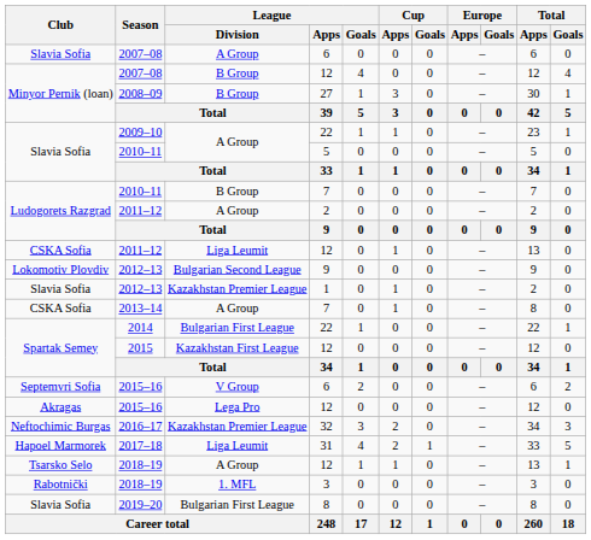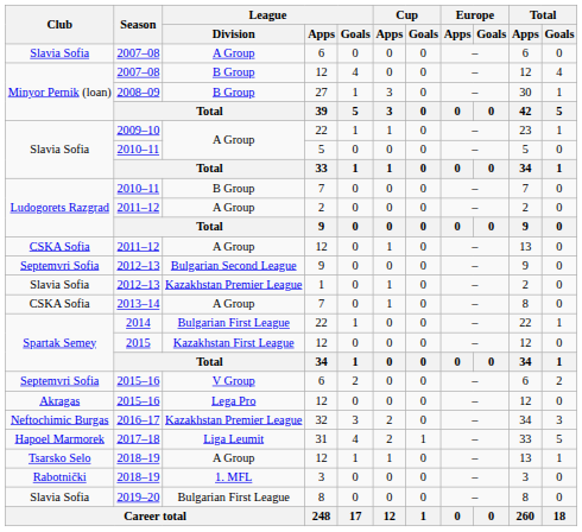 <table class="wikitable" style="text-align:center">
 <tr>
 <th rowspan="2">Club</th>
 <th rowspan="2">Season</th>
 <th colspan="3">League</th>
 <th colspan="2">Cup</th>
 <th colspan="2">Europe</th>
 <th colspan="2">Total</th>
 </tr>
 <tr>
 <th>Division</th>
 <th>Apps</th>
 <th>Goals</th>
 <th>Apps</th>
 <th>Goals</th>
 <th>Apps</th>
 <th>Goals</th>
 <th>Apps</th>
 <th>Goals</th>
 </tr>
 <tr>
 <td><a href='#'>Slavia Sofia</a></td>
 <td><a href='#'>2007–08</a></td>
 <td><a href='#'>A Group</a></td>
 <td>6</td>
 <td>0</td>
 <td>0</td>
 <td>0</td>
 <td colspan="2">–</td>
 <td>6</td>
 <td>0</td>
 </tr>
 <tr>
 <td rowspan="3"><a href='#'>Minyor Pernik</a> (loan)</td>
 <td><a href='#'>2007–08</a></td>
 <td><a href='#'>B Group</a></td>
 <td>12</td>
 <td>4</td>
 <td>0</td>
 <td>0</td>
 <td colspan="2">–</td>
 <td>12</td>
 <td>4</td>
 </tr>
 <tr>
 <td><a href='#'>2008–09</a></td>
 <td><a href='#'>B Group</a></td>
 <td>27</td>
 <td>1</td>
 <td>3</td>
 <td>0</td>
 <td colspan="2">–</td>
 <td>30</td>
 <td>1</td>
 </tr>
 <tr>
 <th colspan="2">Total</th>
 <th>39</th>
 <th>5</th>
 <th>3</th>
 <th>0</th>
 <th>0</th>
 <th>0</th>
 <th>42</th>
 <th>5</th>
 </tr>
 <tr>
 <td rowspan="3">Slavia Sofia</td>
 <td><a href='#'>2009–10</a></td>
 <td rowspan="2">A Group</td>
 <td>22</td>
 <td>1</td>
 <td>1</td>
 <td>0</td>
 <td colspan="2">–</td>
 <td>23</td>
 <td>1</td>
 </tr>
 <tr>
 <td><a href='#'>2010–11</a></td>
 <td>5</td>
 <td>0</td>
 <td>0</td>
 <td>0</td>
 <td colspan="2">–</td>
 <td>5</td>
 <td>0</td>
 </tr>
 <tr>
 <th colspan="2">Total</th>
 <th>33</th>
 <th>1</th>
 <th>1</th>
 <th>0</th>
 <th>0</th>
 <th>0</th>
 <th>34</th>
 <th>1</th>
 </tr>
 <tr>
 <td rowspan="3"><a href='#'>Ludogorets Razgrad</a></td>
 <td><a href='#'>2010–11</a></td>
 <td>B Group</td>
 <td>7</td>
 <td>0</td>
 <td>0</td>
 <td>0</td>
 <td colspan="2">–</td>
 <td>7</td>
 <td>0</td>
 </tr>
 <tr>
 <td><a href='#'>2011–12</a></td>
 <td>A Group</td>
 <td>2</td>
 <td>0</td>
 <td>0</td>
 <td>0</td>
 <td colspan="2">–</td>
 <td>2</td>
 <td>0</td>
 </tr>
 <tr>
 <th colspan="2">Total</th>
 <th>9</th>
 <th>0</th>
 <th>0</th>
 <th>0</th>
 <th>0</th>
 <th>0</th>
 <th>9</th>
 <th>0</th>
 </tr>
 <tr>
 <td><a href='#'>CSKA Sofia</a></td>
 <td><a href='#'>2011–12</a></td>
-<td><a href='#'>Liga Leumit</a></td>
+<td>A Group</td>
 <td>12</td>
 <td>0</td>
 <td>1</td>
 <td>0</td>
 <td colspan="2">–</td>
 <td>13</td>
 <td>0</td>
 </tr>
 <tr>
-<td><a href='#'>Lokomotiv Plovdiv</a></td>
+<td><a href='#'>Septemvri Sofia</a></td>
 <td><a href='#'>2012–13</a></td>
 <td><a href='#'>Bulgarian Second League</a></td>
 <td>9</td>
 <td>0</td>
 <td>0</td>
 <td>0</td>
 <td colspan="2">–</td>
 <td>9</td>
 <td>0</td>
 </tr>
 <tr>
 <td>Slavia Sofia</td>
 <td><a href='#'>2012–13</a></td>
 <td><a href='#'>Kazakhstan Premier League</a></td>
 <td>1</td>
 <td>0</td>
 <td>1</td>
 <td>0</td>
 <td colspan="2">–</td>
 <td>2</td>
 <td>0</td>
 </tr>
 <tr>
 <td>CSKA Sofia</td>
 <td><a href='#'>2013–14</a></td>
 <td>A Group</td>
 <td>7</td>
 <td>0</td>
 <td>1</td>
 <td>0</td>
 <td colspan="2">–</td>
 <td>8</td>
 <td>0</td>
 </tr>
 <tr>
 <td rowspan="3"><a href='#'>Spartak Semey</a></td>
 <td><a href='#'>2014</a></td>
 <td><a href='#'>Bulgarian First League</a></td>
 <td>22</td>
 <td>1</td>
 <td>0</td>
 <td>0</td>
 <td colspan="2">–</td>
 <td>22</td>
 <td>1</td>
 </tr>
 <tr>
 <td><a href='#'>2015</a></td>
 <td><a href='#'>Kazakhstan First League</a></td>
 <td>12</td>
 <td>0</td>
 <td>0</td>
 <td>0</td>
 <td colspan="2">–</td>
 <td>12</td>
 <td>0</td>
 </tr>
 <tr>
 <th colspan="2">Total</th>
 <th>34</th>
 <th>1</th>
 <th>0</th>
 <th>0</th>
 <th>0</th>
 <th>0</th>
 <th>34</th>
 <th>1</th>
 </tr>
 <tr>
 <td><a href='#'>Septemvri Sofia</a></td>
 <td><a href='#'>2015–16</a></td>
 <td><a href='#'>V Group</a></td>
 <td>6</td>
 <td>2</td>
 <td>0</td>
 <td>0</td>
 <td colspan="2">–</td>
 <td>6</td>
 <td>2</td>
 </tr>
 <tr>
 <td><a href='#'>Akragas</a></td>
 <td><a href='#'>2015–16</a></td>
 <td><a href='#'>Lega Pro</a></td>
 <td>12</td>
 <td>0</td>
 <td>0</td>
 <td>0</td>
 <td colspan="2">–</td>
 <td>12</td>
 <td>0</td>
 </tr>
 <tr>
 <td><a href='#'>Neftochimic Burgas</a></td>
 <td><a href='#'>2016–17</a></td>
 <td><a href='#'>Kazakhstan Premier League</a></td>
 <td>32</td>
 <td>3</td>
 <td>2</td>
 <td>0</td>
 <td colspan="2">–</td>
 <td>34</td>
 <td>3</td>
 </tr>
 <tr>
 <td><a href='#'>Hapoel Marmorek</a></td>
 <td><a href='#'>2017–18</a></td>
 <td><a href='#'>Liga Leumit</a></td>
 <td>31</td>
 <td>4</td>
 <td>2</td>
 <td>1</td>
 <td colspan="2">–</td>
 <td>33</td>
 <td>5</td>
 </tr>
 <tr>
 <td><a href='#'>Tsarsko Selo</a></td>
 <td><a href='#'>2018–19</a></td>
 <td>A Group</td>
 <td>12</td>
 <td>1</td>
 <td>1</td>
 <td>0</td>
 <td colspan="2">–</td>
 <td>13</td>
 <td>1</td>
 </tr>
 <tr>
 <td><a href='#'>Rabotnički</a></td>
 <td><a href='#'>2018–19</a></td>
 <td><a href='#'>1. MFL</a></td>
 <td>3</td>
 <td>0</td>
 <td>0</td>
 <td>0</td>
 <td colspan="2">–</td>
 <td>3</td>
 <td>0</td>
 </tr>
 <tr>
 <td>Slavia Sofia</td>
 <td><a href='#'>2019–20</a></td>
 <td>Bulgarian First League</td>
 <td>8</td>
 <td>0</td>
 <td>0</td>
 <td>0</td>
 <td colspan="2">–</td>
 <td>8</td>
 <td>0</td>
 </tr>
 <tr>
 <th colspan=3>Career total</th>
 <th>248</th>
 <th>17</th>
 <th>12</th>
 <th>1</th>
 <th>0</th>
 <th>0</th>
 <th>260</th>
 <th>18</th>
 </tr>
 </table>
